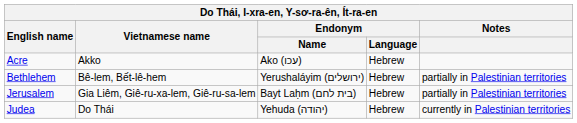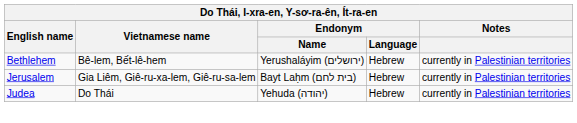 <table class="wikitable sortable">
 <tr>
 <th colspan="5"> Do Thái, I-xra-en, Y-sơ-ra-ên, Ít-ra-en</th>
 </tr>
 <tr>
 <th rowspan="2">English name</th>
 <th rowspan="2">Vietnamese name</th>
 <th colspan="2">Endonym</th>
 <th>Notes</th>
 </tr>
 <tr>
 <th>Name</th>
 <th>Language</th>
 <th></th>
 </tr>
 <tr>
-<td><a href='#'>Acre</a></td>
-<td>Akko</td>
-<td>Ako (עכו)</td>
-<td>Hebrew</td>
-<td></td>
-</tr>
-<tr>
 <td><a href='#'>Bethlehem</a></td>
 <td>Bê-lem, Bết-lê-hem</td>
 <td>Yerushaláyim (ירושלים)</td>
 <td>Hebrew</td>
-<td>partially in <a href='#'>Palestinian territories</a></td>
+<td>currently in <a href='#'>Palestinian territories</a></td>
 </tr>
 <tr>
 <td><a href='#'>Jerusalem</a></td>
 <td>Gia Liêm, Giê-ru-xa-lem, Giê-ru-sa-lem</td>
 <td>Bayt Laḥm (בית לחם)</td>
 <td>Hebrew</td>
-<td>partially in <a href='#'>Palestinian territories</a></td>
+<td>currently in <a href='#'>Palestinian territories</a></td>
 </tr>
 <tr>
 <td><a href='#'>Judea</a></td>
 <td>Do Thái</td>
 <td>Yehuda (יהודה)</td>
 <td>Hebrew</td>
 <td>currently in <a href='#'>Palestinian territories</a></td>
 </tr>
 </table>
